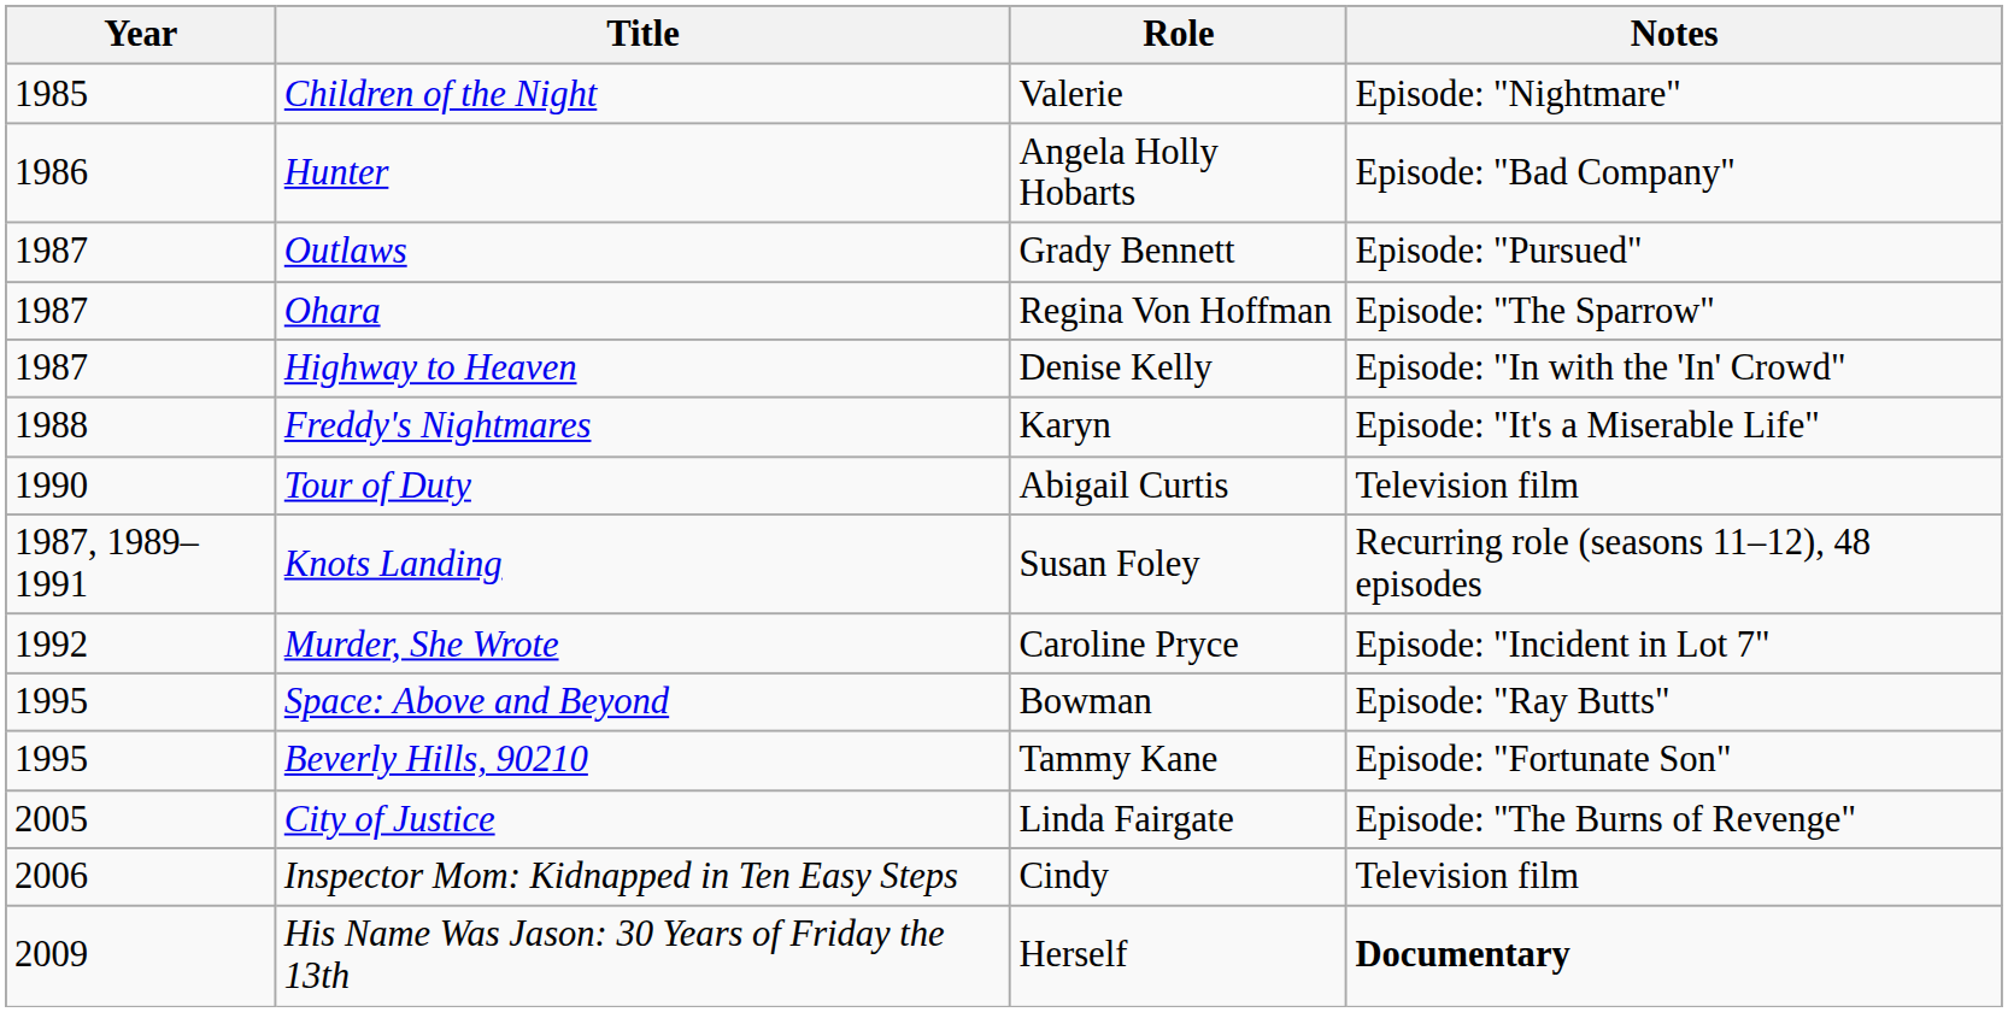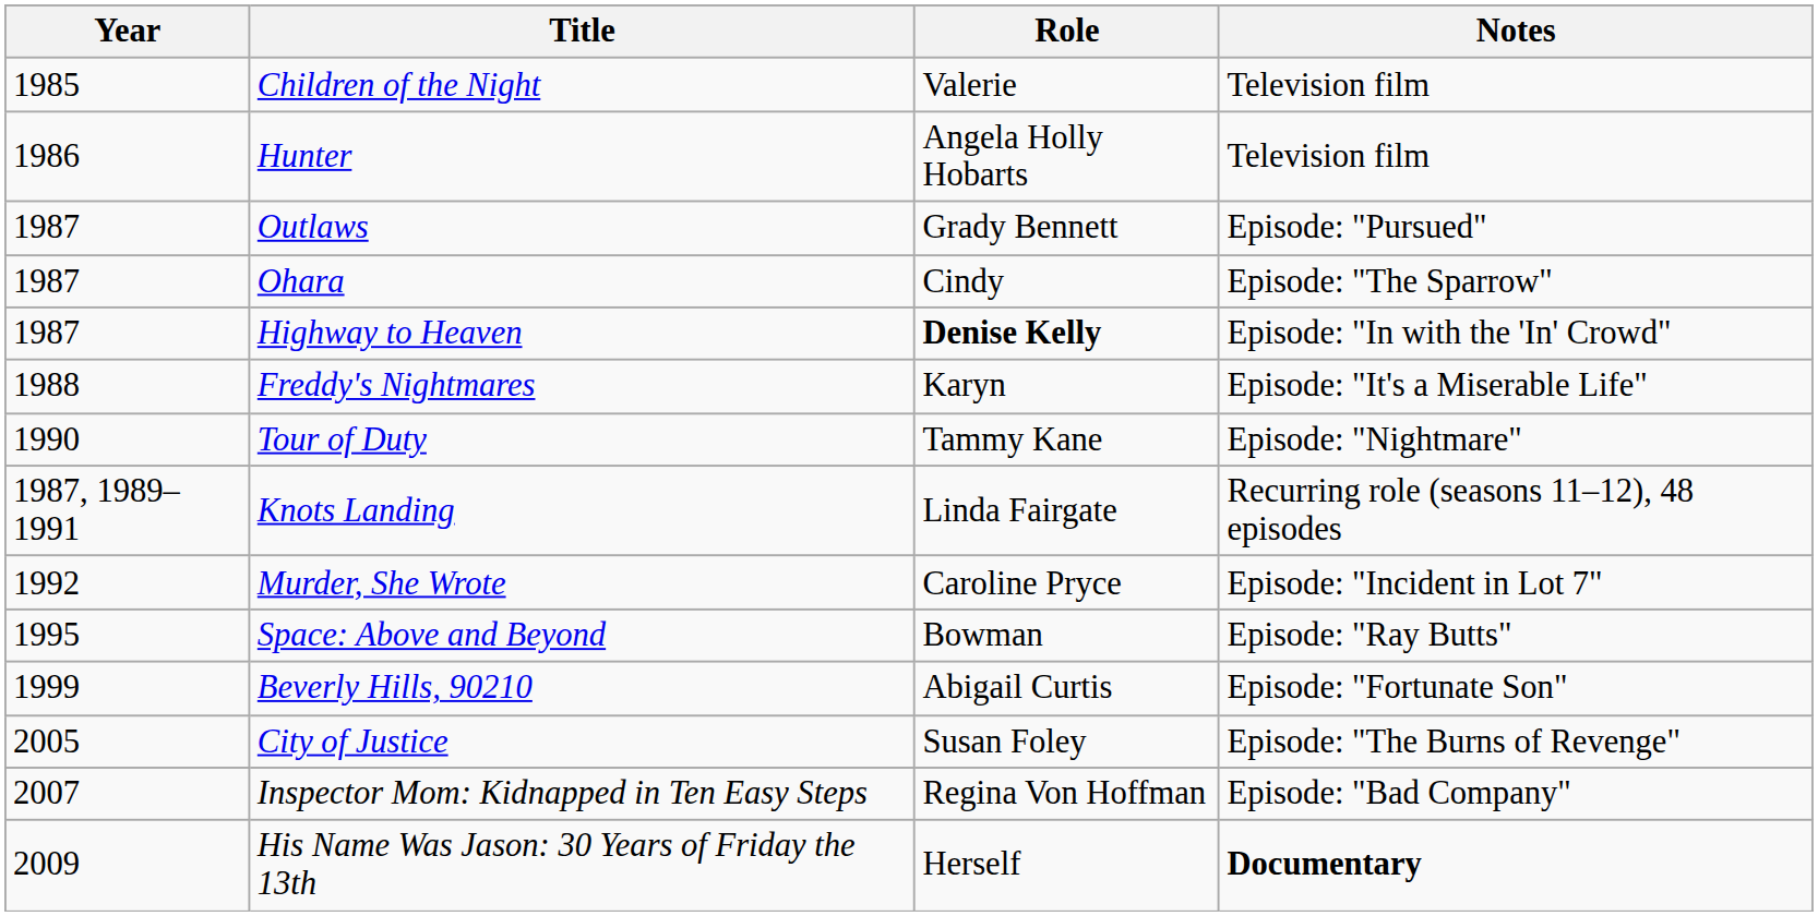 <table class="wikitable sortable">
 <tr>
 <th>Year</th>
 <th>Title</th>
 <th>Role</th>
 <th class="unsortable">Notes</th>
 </tr>
 <tr>
 <td>1985</td>
 <td><em><a href='#'>Children of the Night</a></em></td>
 <td>Valerie</td>
-<td>Episode: "Nightmare"</td>
+<td>Television film</td>
 </tr>
 <tr>
 <td>1986</td>
 <td><em><a href='#'>Hunter</a></em></td>
 <td>Angela Holly Hobarts</td>
-<td>Episode: "Bad Company"</td>
+<td>Television film</td>
 </tr>
 <tr>
 <td>1987</td>
 <td><em><a href='#'>Outlaws</a></em></td>
 <td>Grady Bennett</td>
 <td>Episode: "Pursued"</td>
 </tr>
 <tr>
 <td>1987</td>
 <td><em><a href='#'>Ohara</a></em></td>
-<td>Regina Von Hoffman</td>
+<td>Cindy</td>
 <td>Episode: "The Sparrow"</td>
 </tr>
 <tr>
 <td>1987</td>
 <td><em><a href='#'>Highway to Heaven</a></em></td>
-<td>Denise Kelly</td>
+<td><strong>Denise Kelly</strong></td>
 <td>Episode: "In with the 'In' Crowd"</td>
 </tr>
 <tr>
 <td>1988</td>
 <td><em><a href='#'>Freddy's Nightmares</a></em></td>
 <td>Karyn</td>
 <td>Episode: "It's a Miserable Life"</td>
 </tr>
 <tr>
 <td>1990</td>
 <td><em><a href='#'>Tour of Duty</a></em></td>
-<td>Abigail Curtis</td>
-<td>Television film</td>
+<td>Tammy Kane</td>
+<td>Episode: "Nightmare"</td>
 </tr>
 <tr>
 <td>1987, 1989–1991</td>
 <td><em><a href='#'>Knots Landing</a></em></td>
-<td>Susan Foley</td>
+<td>Linda Fairgate</td>
 <td>Recurring role (seasons 11–12), 48 episodes</td>
 </tr>
 <tr>
 <td>1992</td>
 <td><em><a href='#'>Murder, She Wrote</a></em></td>
 <td>Caroline Pryce</td>
 <td>Episode: "Incident in Lot 7"</td>
 </tr>
 <tr>
 <td>1995</td>
 <td><em><a href='#'>Space: Above and Beyond</a></em></td>
 <td>Bowman</td>
 <td>Episode: "Ray Butts"</td>
 </tr>
 <tr>
-<td>1995</td>
+<td>1999</td>
 <td><em><a href='#'>Beverly Hills, 90210</a></em></td>
-<td>Tammy Kane</td>
+<td>Abigail Curtis</td>
 <td>Episode: "Fortunate Son"</td>
 </tr>
 <tr>
 <td>2005</td>
 <td><em><a href='#'>City of Justice</a></em></td>
-<td>Linda Fairgate</td>
+<td>Susan Foley</td>
 <td>Episode: "The Burns of Revenge"</td>
 </tr>
 <tr>
-<td>2006</td>
+<td>2007</td>
 <td><em>Inspector Mom: Kidnapped in Ten Easy Steps</em></td>
-<td>Cindy</td>
-<td>Television film</td>
+<td>Regina Von Hoffman</td>
+<td>Episode: "Bad Company"</td>
 </tr>
 <tr>
 <td>2009</td>
 <td><em>His Name Was Jason: 30 Years of Friday the 13th</em></td>
 <td>Herself</td>
 <td><strong>Documentary</strong></td>
 </tr>
 </table>
